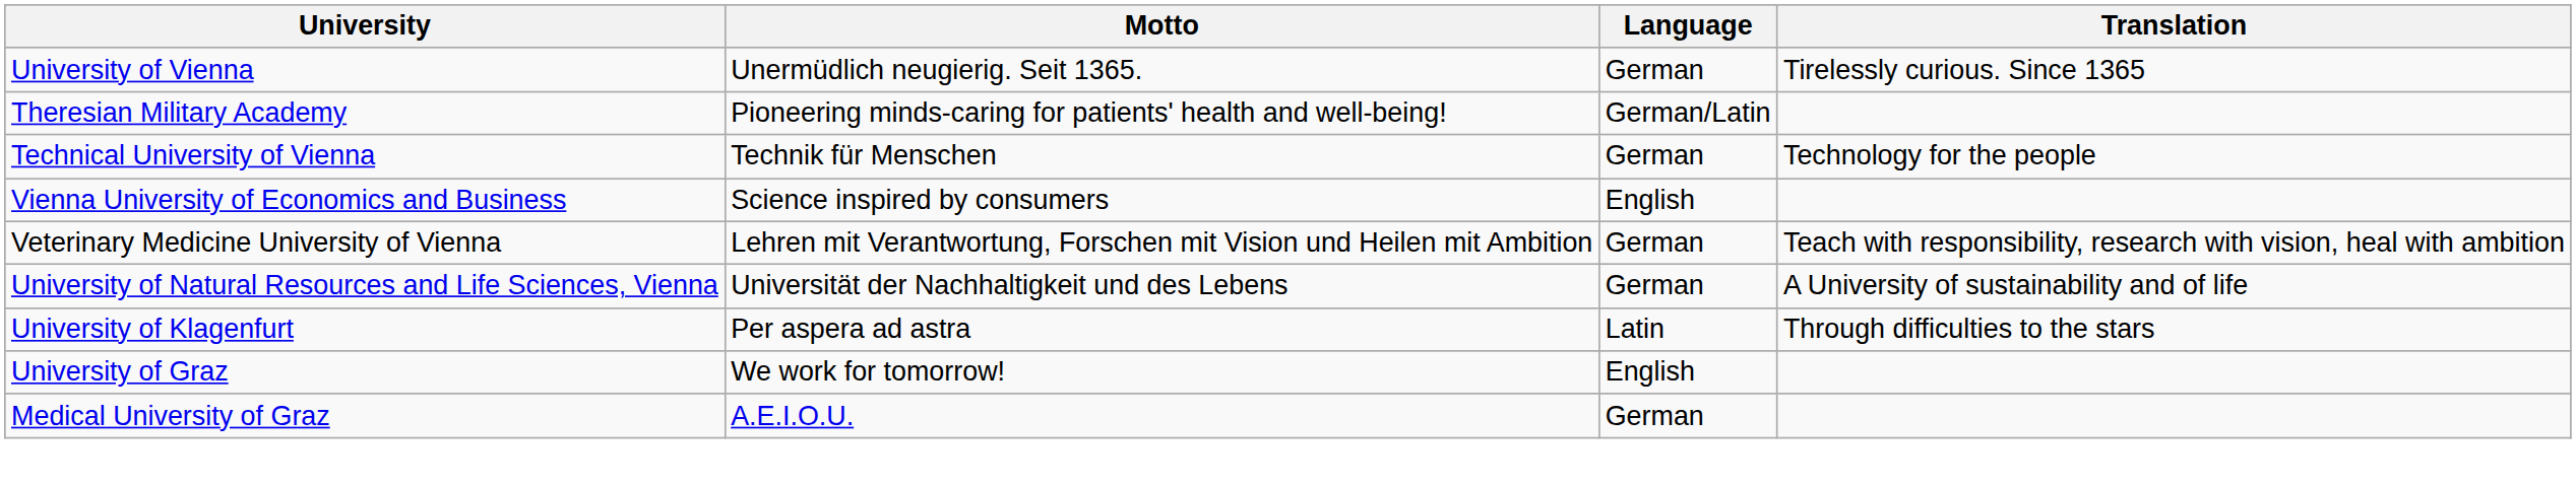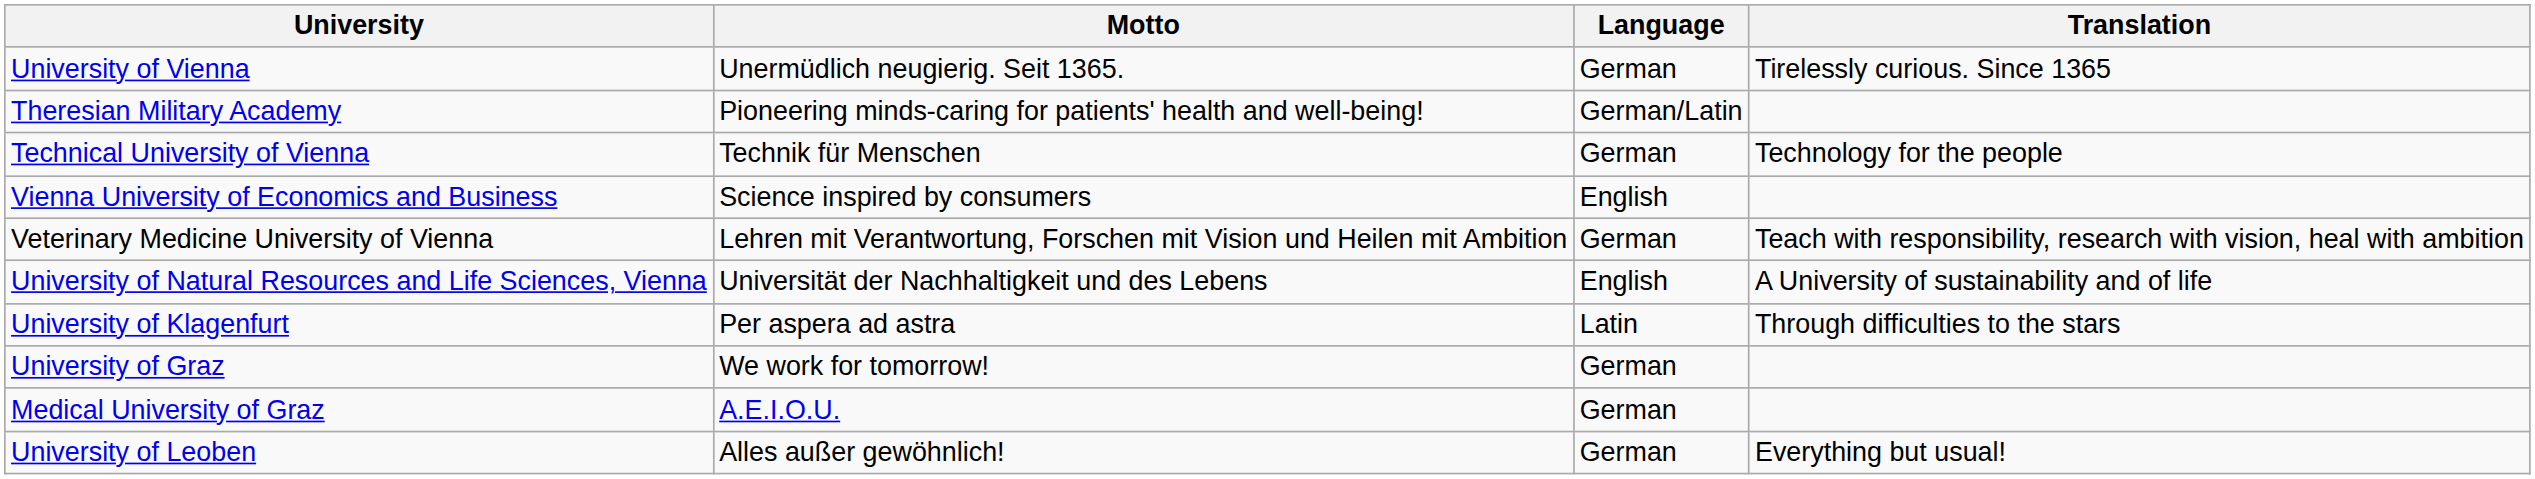 <table class="wikitable sortable plainrowheaders">
 <tr>
 <th>University</th>
 <th>Motto</th>
 <th>Language</th>
 <th>Translation</th>
 </tr>
 <tr>
 <td><a href='#'>University of Vienna</a></td>
 <td>Unermüdlich neugierig. Seit 1365.</td>
 <td>German</td>
 <td>Tirelessly curious. Since 1365</td>
 </tr>
 <tr>
 <td><a href='#'>Theresian Military Academy</a></td>
 <td>Pioneering minds-caring for patients' health and well-being!</td>
 <td>German/Latin</td>
 <td></td>
 </tr>
 <tr>
 <td><a href='#'>Technical University of Vienna</a></td>
 <td>Technik für Menschen</td>
 <td>German</td>
 <td>Technology for the people</td>
 </tr>
 <tr>
 <td><a href='#'>Vienna University of Economics and Business</a></td>
 <td>Science inspired by consumers</td>
 <td>English</td>
 <td></td>
 </tr>
 <tr>
 <td>Veterinary Medicine University of Vienna</td>
 <td>Lehren mit Verantwortung, Forschen mit Vision und Heilen mit Ambition</td>
 <td>German</td>
 <td>Teach with responsibility, research with vision, heal with ambition</td>
 </tr>
 <tr>
 <td><a href='#'>University of Natural Resources and Life Sciences, Vienna</a></td>
 <td>Universität der Nachhaltigkeit und des Lebens</td>
-<td>German</td>
+<td>English</td>
 <td>A University of sustainability and of life</td>
 </tr>
 <tr>
 <td><a href='#'>University of Klagenfurt</a></td>
 <td>Per aspera ad astra</td>
 <td>Latin</td>
 <td>Through difficulties to the stars</td>
 </tr>
 <tr>
 <td><a href='#'>University of Graz</a></td>
 <td>We work for tomorrow!</td>
-<td>English</td>
+<td>German</td>
 <td></td>
 </tr>
 <tr>
 <td><a href='#'>Medical University of Graz</a></td>
 <td><a href='#'>A.E.I.O.U.</a></td>
 <td>German</td>
 <td></td>
 </tr>
+<tr>
+<td><a href='#'>University of Leoben</a></td>
+<td>Alles außer gewöhnlich!</td>
+<td>German</td>
+<td>Everything but usual!</td>
+</tr>
 </table>
